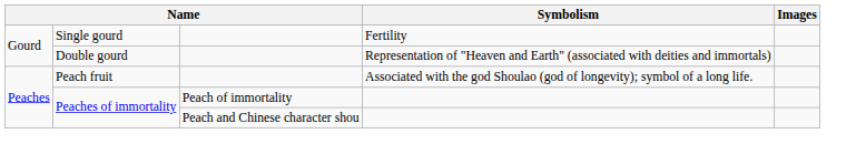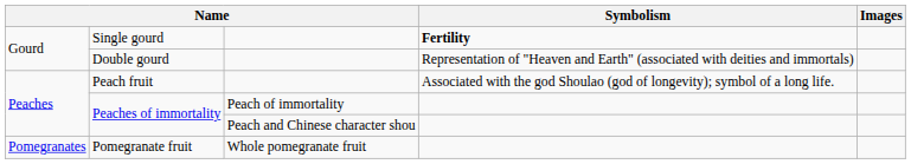 <table class="wikitable sortable mw-collapsible">
 <tr>
 <th colspan="3">Name</th>
 <th>Symbolism</th>
 <th>Images</th>
 </tr>
 <tr>
 <td rowspan="2">Gourd</td>
 <td>Single gourd</td>
 <td></td>
-<td>Fertility</td>
+<td><strong>Fertility</strong></td>
 <td></td>
 </tr>
 <tr>
 <td>Double gourd</td>
 <td></td>
 <td>Representation of "Heaven and Earth" (associated with deities and immortals)</td>
 <td></td>
 </tr>
 <tr>
 <td rowspan="3"><a href='#'>Peaches</a></td>
 <td>Peach fruit</td>
 <td></td>
 <td>Associated with the god Shoulao (god of longevity); symbol of a long life.</td>
 <td></td>
 </tr>
 <tr>
 <td rowspan="2"><a href='#'>Peaches of immortality</a></td>
 <td>Peach of immortality</td>
 <td></td>
 <td></td>
 </tr>
 <tr>
 <td>Peach and Chinese character shou</td>
 <td></td>
 <td></td>
 </tr>
+<tr>
+<td><a href='#'>Pomegranates</a></td>
+<td>Pomegranate fruit</td>
+<td>Whole pomegranate fruit</td>
+<td></td>
+<td></td>
+</tr>
 </table>
